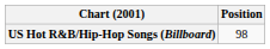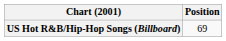 <table class="wikitable plainrowheaders">
 <tr>
 <th>Chart (2001)</th>
 <th>Position</th>
 </tr>
 <tr>
 <th scope="row">US Hot R&B/Hip-Hop Songs (<em>Billboard</em>)</th>
-<td align="center">98</td>
+<td align="center">69</td>
 </tr>
 </table>
